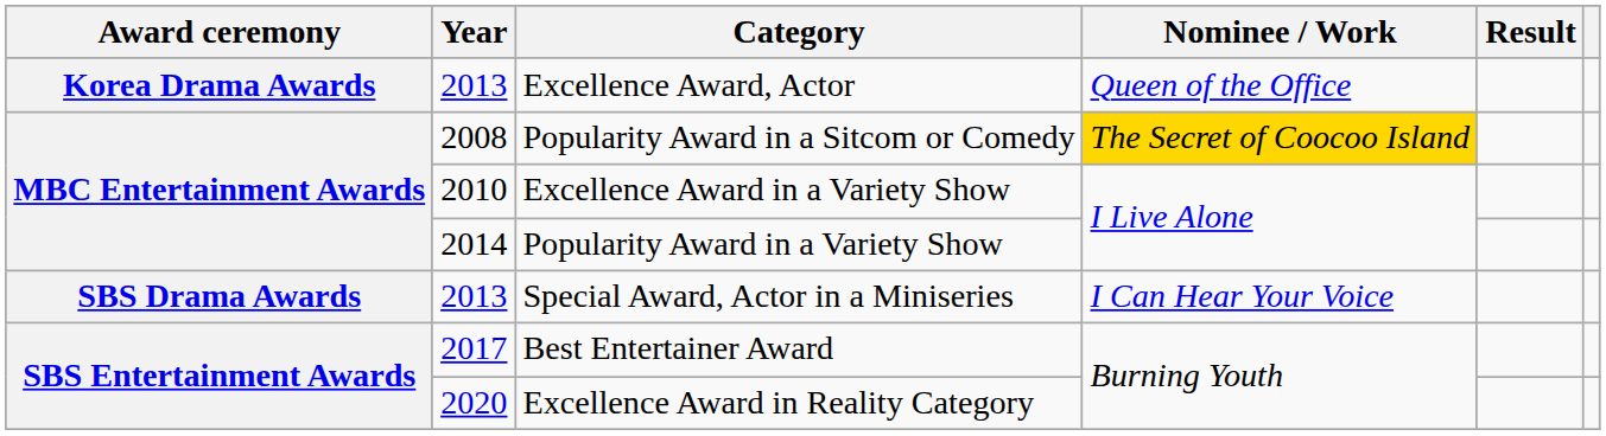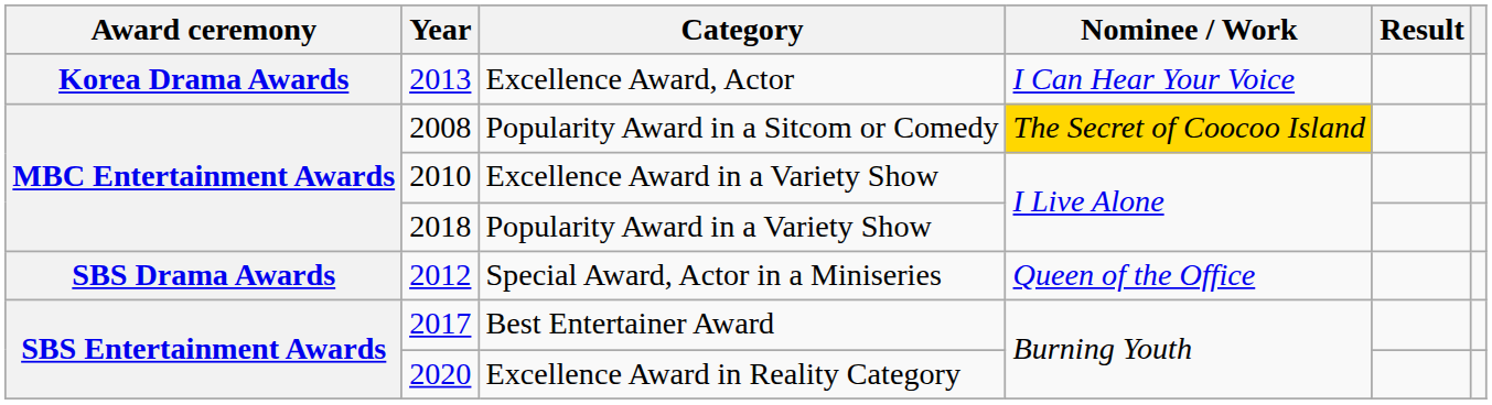 <table class="wikitable plainrowheaders">
 <tr>
 <th scope="col">Award ceremony</th>
 <th scope="col">Year</th>
 <th scope="col">Category</th>
 <th scope="col">Nominee / Work</th>
 <th scope="col">Result</th>
 <th scope="col" class="unsortable"></th>
 </tr>
 <tr>
 <th scope="row"><a href='#'>Korea Drama Awards</a></th>
 <td style="text-align:center"><a href='#'>2013</a></td>
 <td>Excellence Award, Actor</td>
-<td><em><a href='#'>Queen of the Office</a></em></td>
+<td><em><a href='#'>I Can Hear Your Voice</a></em></td>
 <td></td>
 <td></td>
 </tr>
 <tr>
 <th scope="row" rowspan="3"><a href='#'>MBC Entertainment Awards</a></th>
 <td style="text-align:center">2008</td>
 <td>Popularity Award in a Sitcom or Comedy</td>
 <td style="background: gold;"><em>The Secret of Coocoo Island</em></td>
 <td></td>
 <td></td>
 </tr>
 <tr>
 <td style="text-align:center">2010</td>
 <td>Excellence Award in a Variety Show</td>
 <td rowspan="2"><em><a href='#'>I Live Alone</a></em></td>
 <td></td>
 <td style="text-align:center"></td>
 </tr>
 <tr>
-<td style="text-align:center">2014</td>
+<td style="text-align:center">2018</td>
 <td>Popularity Award in a Variety Show</td>
 <td></td>
 <td></td>
 </tr>
 <tr>
 <th scope="row"><a href='#'>SBS Drama Awards</a></th>
-<td style="text-align:center"><a href='#'>2013</a></td>
+<td style="text-align:center"><a href='#'>2012</a></td>
 <td>Special Award, Actor in a Miniseries</td>
-<td><em><a href='#'>I Can Hear Your Voice</a></em></td>
+<td><em><a href='#'>Queen of the Office</a></em></td>
 <td></td>
 <td></td>
 </tr>
 <tr>
 <th scope="row" rowspan="2"><a href='#'>SBS Entertainment Awards</a></th>
 <td style="text-align:center"><a href='#'>2017</a></td>
 <td>Best Entertainer Award</td>
 <td rowspan="2"><em>Burning Youth</em></td>
 <td></td>
 <td></td>
 </tr>
 <tr>
 <td style="text-align:center"><a href='#'>2020</a></td>
 <td>Excellence Award in Reality Category</td>
 <td></td>
 <td style="text-align:center"></td>
 </tr>
 </table>
